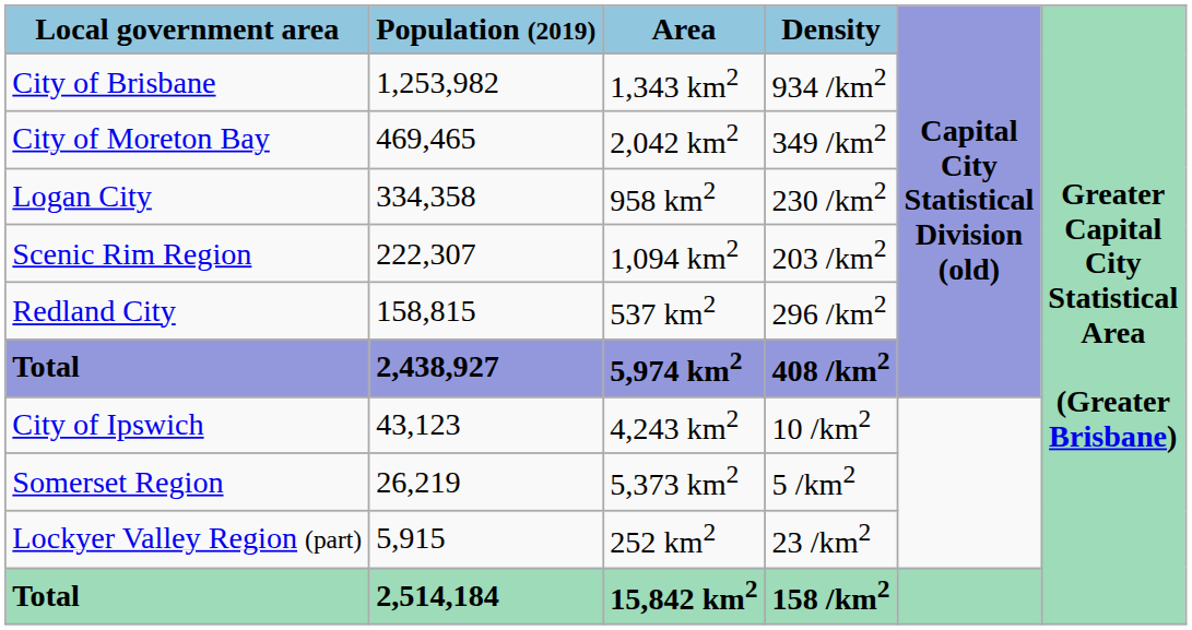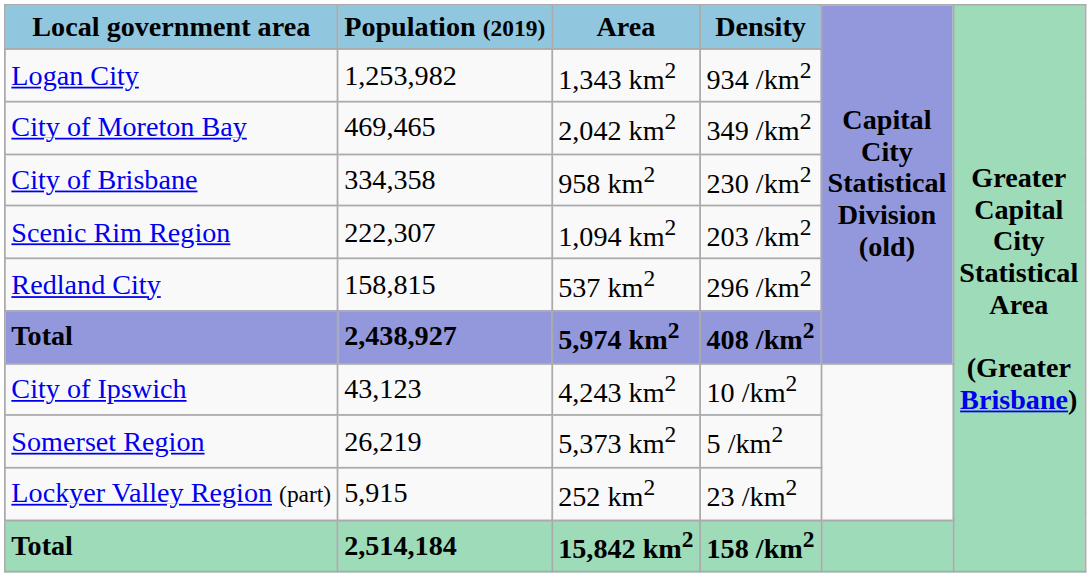 <table class="wikitable">
 <tr>
 <th style="background: #91C6DF">Local government area</th>
 <th style="background: #91C6DF">Population <small>(2019)</small></th>
 <th style="background: #91C6DF">Area</th>
 <th style="background: #91C6DF">Density</th>
 <th style="background: #9398DD" rowspan="7">Capital<br>City<br>Statistical<br>Division<br>(old)</th>
 <th style="background: #9DDBB9" rowspan="11">Greater<br>Capital<br>City<br>Statistical<br>Area<br>  <br>(Greater<br><a href='#'>Brisbane</a>)</th>
 </tr>
 <tr>
-<td><a href='#'>City of Brisbane</a></td>
+<td><a href='#'>Logan City</a></td>
 <td>1,253,982</td>
 <td>1,343 km<sup>2</sup></td>
 <td>934 /km<sup>2</sup></td>
 </tr>
 <tr>
 <td><a href='#'>City of Moreton Bay</a></td>
 <td>469,465</td>
 <td>2,042 km<sup>2</sup></td>
 <td>349 /km<sup>2</sup></td>
 </tr>
 <tr>
-<td><a href='#'>Logan City</a></td>
+<td><a href='#'>City of Brisbane</a></td>
 <td>334,358</td>
 <td>958 km<sup>2</sup></td>
 <td>230 /km<sup>2</sup></td>
 </tr>
 <tr>
 <td><a href='#'>Scenic Rim Region</a></td>
 <td>222,307</td>
 <td>1,094 km<sup>2</sup></td>
 <td>203 /km<sup>2</sup></td>
 </tr>
 <tr>
 <td><a href='#'>Redland City</a></td>
 <td>158,815</td>
 <td>537 km<sup>2</sup></td>
 <td>296 /km<sup>2</sup></td>
 </tr>
 <tr>
 <td style="background: #9398DD"><strong>Total</strong></td>
 <td style="background: #9398DD"><strong>2,438,927</strong></td>
 <td style="background: #9398DD"><strong>5,974 km<sup>2</sup></strong></td>
 <td style="background: #9398DD"><strong>408 /km<sup>2</sup></strong></td>
 </tr>
 <tr>
 <td><a href='#'>City of Ipswich</a></td>
 <td>43,123</td>
 <td>4,243 km<sup>2</sup></td>
 <td>10 /km<sup>2</sup></td>
 </tr>
 <tr>
 <td><a href='#'>Somerset Region</a></td>
 <td>26,219</td>
 <td>5,373 km<sup>2</sup></td>
 <td>5 /km<sup>2</sup></td>
 </tr>
 <tr>
 <td><a href='#'>Lockyer Valley Region</a> <small>(part)</small></td>
 <td>5,915</td>
 <td>252 km<sup>2</sup></td>
 <td>23 /km<sup>2</sup></td>
 </tr>
 <tr>
 <td style="background: #9DDBB9"><strong>Total</strong></td>
 <td style="background: #9DDBB9"><strong>2,514,184</strong></td>
 <td style="background: #9DDBB9"><strong>15,842 km<sup>2</sup></strong></td>
 <td style="background: #9DDBB9"><strong>158 /km<sup>2</sup></strong></td>
 <td style="background: #9DDBB9"></td>
 </tr>
 </table>
